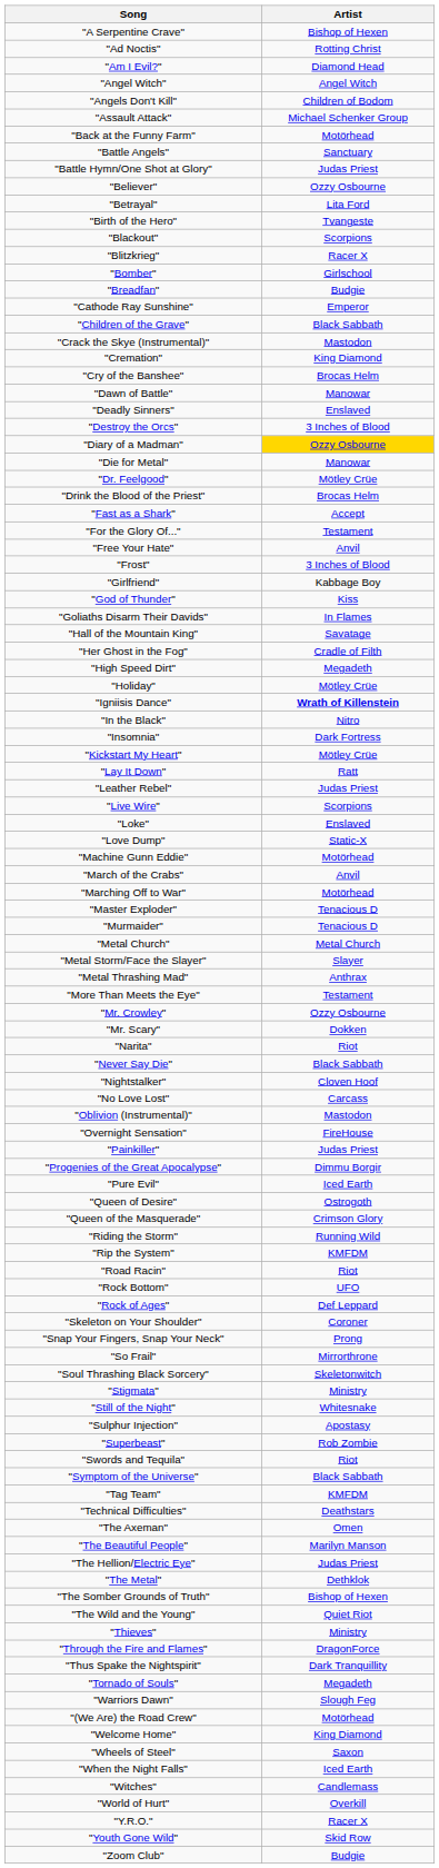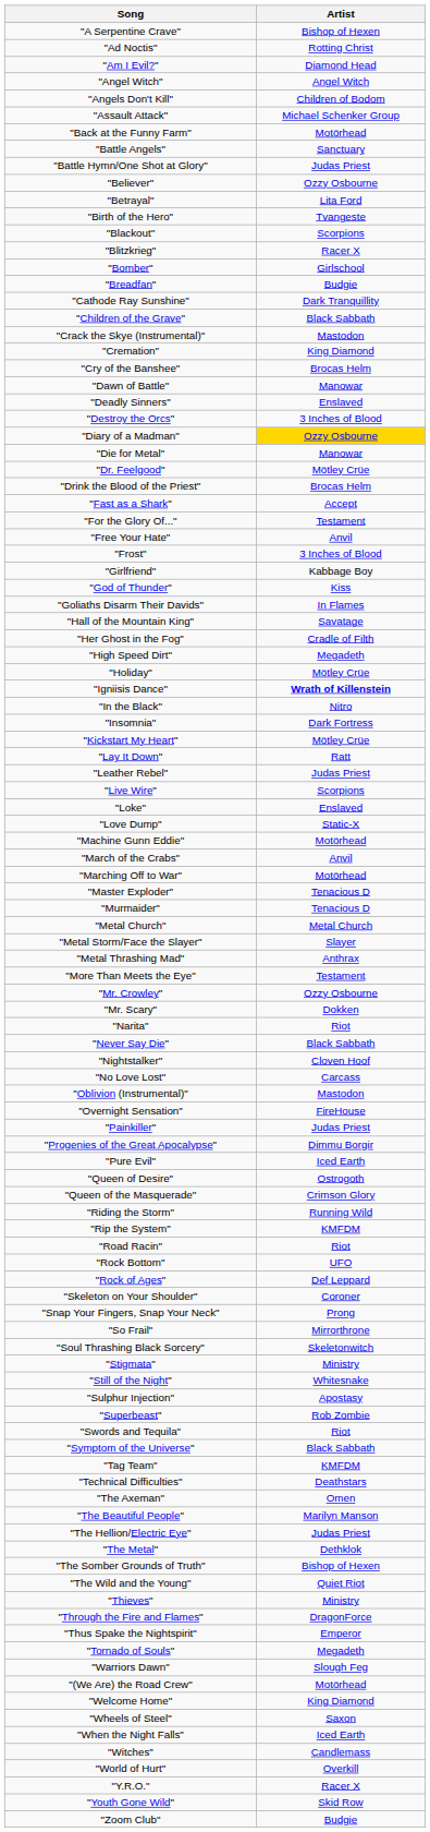 <table class="wikitable sortable mw-collapsible mw-collapsed" style="font-size:90%; text-align: center; float: left; width: 45%">
 <tr>
 <th>Song</th>
 <th>Artist</th>
 </tr>
 <tr>
 <td>"A Serpentine Crave"</td>
 <td><a href='#'>Bishop of Hexen</a></td>
 </tr>
 <tr>
 <td>"Ad Noctis"</td>
 <td><a href='#'>Rotting Christ</a></td>
 </tr>
 <tr>
 <td>"<a href='#'>Am I Evil?</a>"</td>
 <td><a href='#'>Diamond Head</a></td>
 </tr>
 <tr>
 <td>"Angel Witch"</td>
 <td><a href='#'>Angel Witch</a></td>
 </tr>
 <tr>
 <td>"Angels Don't Kill"</td>
 <td><a href='#'>Children of Bodom</a></td>
 </tr>
 <tr>
 <td>"Assault Attack"</td>
 <td><a href='#'>Michael Schenker Group</a></td>
 </tr>
 <tr>
 <td>"Back at the Funny Farm"</td>
 <td><a href='#'>Motörhead</a></td>
 </tr>
 <tr>
 <td>"Battle Angels"</td>
 <td><a href='#'>Sanctuary</a></td>
 </tr>
 <tr>
 <td>"Battle Hymn/One Shot at Glory"</td>
 <td><a href='#'>Judas Priest</a></td>
 </tr>
 <tr>
 <td>"Believer"</td>
 <td><a href='#'>Ozzy Osbourne</a></td>
 </tr>
 <tr>
 <td>"Betrayal"</td>
 <td><a href='#'>Lita Ford</a></td>
 </tr>
 <tr>
 <td>"Birth of the Hero"</td>
 <td><a href='#'>Tvangeste</a></td>
 </tr>
 <tr>
 <td>"Blackout"</td>
 <td><a href='#'>Scorpions</a></td>
 </tr>
 <tr>
 <td>"Blitzkrieg"</td>
 <td><a href='#'>Racer X</a></td>
 </tr>
 <tr>
 <td>"<a href='#'>Bomber</a>"</td>
 <td><a href='#'>Girlschool</a></td>
 </tr>
 <tr>
 <td>"<a href='#'>Breadfan</a>"</td>
 <td><a href='#'>Budgie</a></td>
 </tr>
 <tr>
 <td>"Cathode Ray Sunshine"</td>
-<td><a href='#'>Emperor</a></td>
+<td><a href='#'>Dark Tranquillity</a></td>
 </tr>
 <tr>
 <td>"<a href='#'>Children of the Grave</a>"</td>
 <td><a href='#'>Black Sabbath</a></td>
 </tr>
 <tr>
 <td>"Crack the Skye (Instrumental)"</td>
 <td><a href='#'>Mastodon</a></td>
 </tr>
 <tr>
 <td>"Cremation"</td>
 <td><a href='#'>King Diamond</a></td>
 </tr>
 <tr>
 <td>"Cry of the Banshee"</td>
 <td><a href='#'>Brocas Helm</a></td>
 </tr>
 <tr>
 <td>"Dawn of Battle"</td>
 <td><a href='#'>Manowar</a></td>
 </tr>
 <tr>
 <td>"Deadly Sinners"</td>
 <td><a href='#'>Enslaved</a></td>
 </tr>
 <tr>
 <td>"<a href='#'>Destroy the Orcs</a>"</td>
 <td><a href='#'>3 Inches of Blood</a></td>
 </tr>
 <tr>
 <td>"Diary of a Madman"</td>
 <td style="background: gold;"><a href='#'>Ozzy Osbourne</a></td>
 </tr>
 <tr>
 <td>"Die for Metal"</td>
 <td><a href='#'>Manowar</a></td>
 </tr>
 <tr>
 <td>"<a href='#'>Dr. Feelgood</a>"</td>
 <td><a href='#'>Mötley Crüe</a></td>
 </tr>
 <tr>
 <td>"Drink the Blood of the Priest"</td>
 <td><a href='#'>Brocas Helm</a></td>
 </tr>
 <tr>
 <td>"<a href='#'>Fast as a Shark</a>"</td>
 <td><a href='#'>Accept</a></td>
 </tr>
 <tr>
 <td>"For the Glory Of..."</td>
 <td><a href='#'>Testament</a></td>
 </tr>
 <tr>
 <td>"Free Your Hate"</td>
 <td><a href='#'>Anvil</a></td>
 </tr>
 <tr>
 <td>"Frost"</td>
 <td><a href='#'>3 Inches of Blood</a></td>
 </tr>
 <tr>
 <td>"Girlfriend"</td>
 <td>Kabbage Boy</td>
 </tr>
 <tr>
 <td>"<a href='#'>God of Thunder</a>"</td>
 <td><a href='#'>Kiss</a></td>
 </tr>
 <tr>
 <td>"Goliaths Disarm Their Davids"</td>
 <td><a href='#'>In Flames</a></td>
 </tr>
 <tr>
 <td>"Hall of the Mountain King"</td>
 <td><a href='#'>Savatage</a></td>
 </tr>
 <tr>
 <td>"Her Ghost in the Fog"</td>
 <td><a href='#'>Cradle of Filth</a></td>
 </tr>
 <tr>
 <td>"High Speed Dirt"</td>
 <td><a href='#'>Megadeth</a></td>
 </tr>
 <tr>
 <td>"Holiday"</td>
 <td><a href='#'>Mötley Crüe</a></td>
 </tr>
 <tr>
 <td>"Igniisis Dance"</td>
 <td><strong><a href='#'>Wrath of Killenstein</a></strong></td>
 </tr>
 <tr>
 <td>"In the Black"</td>
 <td><a href='#'>Nitro</a></td>
 </tr>
 <tr>
 <td>"Insomnia"</td>
 <td><a href='#'>Dark Fortress</a></td>
 </tr>
 <tr>
 <td>"<a href='#'>Kickstart My Heart</a>"</td>
 <td><a href='#'>Mötley Crüe</a></td>
 </tr>
 <tr>
 <td>"<a href='#'>Lay It Down</a>"</td>
 <td><a href='#'>Ratt</a></td>
 </tr>
 <tr>
 <td>"Leather Rebel"</td>
 <td><a href='#'>Judas Priest</a></td>
 </tr>
 <tr>
 <td>"<a href='#'>Live Wire</a>"</td>
 <td><a href='#'>Scorpions</a></td>
 </tr>
 <tr>
 <td>"Loke"</td>
 <td><a href='#'>Enslaved</a></td>
 </tr>
 <tr>
 <td>"Love Dump"</td>
 <td><a href='#'>Static-X</a></td>
 </tr>
 <tr>
 <td>"Machine Gunn Eddie"</td>
 <td><a href='#'>Motörhead</a></td>
 </tr>
 <tr>
 <td>"March of the Crabs"</td>
 <td><a href='#'>Anvil</a></td>
 </tr>
 <tr>
 <td>"Marching Off to War"</td>
 <td><a href='#'>Motörhead</a></td>
 </tr>
 <tr>
 <td>"Master Exploder"</td>
 <td><a href='#'>Tenacious D</a></td>
 </tr>
 <tr>
 <td>"Murmaider"</td>
 <td><a href='#'>Tenacious D</a></td>
 </tr>
 <tr>
 <td>"Metal Church"</td>
 <td><a href='#'>Metal Church</a></td>
 </tr>
 <tr>
 <td>"Metal Storm/Face the Slayer"</td>
 <td><a href='#'>Slayer</a></td>
 </tr>
 <tr>
 <td>"Metal Thrashing Mad"</td>
 <td><a href='#'>Anthrax</a></td>
 </tr>
 <tr>
 <td>"More Than Meets the Eye"</td>
 <td><a href='#'>Testament</a></td>
 </tr>
 <tr>
 <td>"<a href='#'>Mr. Crowley</a>"</td>
 <td><a href='#'>Ozzy Osbourne</a></td>
 </tr>
 <tr>
 <td>"Mr. Scary"</td>
 <td><a href='#'>Dokken</a></td>
 </tr>
 <tr>
 <td>"Narita"</td>
 <td><a href='#'>Riot</a></td>
 </tr>
 <tr>
 <td>"<a href='#'>Never Say Die</a>"</td>
 <td><a href='#'>Black Sabbath</a></td>
 </tr>
 <tr>
 <td>"Nightstalker"</td>
 <td><a href='#'>Cloven Hoof</a></td>
 </tr>
 <tr>
 <td>"No Love Lost"</td>
 <td><a href='#'>Carcass</a></td>
 </tr>
 <tr>
 <td>"<a href='#'>Oblivion</a> (Instrumental)"</td>
 <td><a href='#'>Mastodon</a></td>
 </tr>
 <tr>
 <td>"Overnight Sensation"</td>
 <td><a href='#'>FireHouse</a></td>
 </tr>
 <tr>
 <td>"<a href='#'>Painkiller</a>"</td>
 <td><a href='#'>Judas Priest</a></td>
 </tr>
 <tr>
 <td>"<a href='#'>Progenies of the Great Apocalypse</a>"</td>
 <td><a href='#'>Dimmu Borgir</a></td>
 </tr>
 <tr>
 <td>"Pure Evil"</td>
 <td><a href='#'>Iced Earth</a></td>
 </tr>
 <tr>
 <td>"Queen of Desire"</td>
 <td><a href='#'>Ostrogoth</a></td>
 </tr>
 <tr>
 <td>"Queen of the Masquerade"</td>
 <td><a href='#'>Crimson Glory</a></td>
 </tr>
 <tr>
 <td>"Riding the Storm"</td>
 <td><a href='#'>Running Wild</a></td>
 </tr>
 <tr>
 <td>"Rip the System"</td>
 <td><a href='#'>KMFDM</a></td>
 </tr>
 <tr>
 <td>"Road Racin"</td>
 <td><a href='#'>Riot</a></td>
 </tr>
 <tr>
 <td>"Rock Bottom"</td>
 <td><a href='#'>UFO</a></td>
 </tr>
 <tr>
 <td>"<a href='#'>Rock of Ages</a>"</td>
 <td><a href='#'>Def Leppard</a></td>
 </tr>
 <tr>
 <td>"Skeleton on Your Shoulder"</td>
 <td><a href='#'>Coroner</a></td>
 </tr>
 <tr>
 <td>"Snap Your Fingers, Snap Your Neck"</td>
 <td><a href='#'>Prong</a></td>
 </tr>
 <tr>
 <td>"So Frail"</td>
 <td><a href='#'>Mirrorthrone</a></td>
 </tr>
 <tr>
 <td>"Soul Thrashing Black Sorcery"</td>
 <td><a href='#'>Skeletonwitch</a></td>
 </tr>
 <tr>
 <td>"<a href='#'>Stigmata</a>"</td>
 <td><a href='#'>Ministry</a></td>
 </tr>
 <tr>
 <td>"<a href='#'>Still of the Night</a>"</td>
 <td><a href='#'>Whitesnake</a></td>
 </tr>
 <tr>
 <td>"Sulphur Injection"</td>
 <td><a href='#'>Apostasy</a></td>
 </tr>
 <tr>
 <td>"<a href='#'>Superbeast</a>"</td>
 <td><a href='#'>Rob Zombie</a></td>
 </tr>
 <tr>
 <td>"Swords and Tequila"</td>
 <td><a href='#'>Riot</a></td>
 </tr>
 <tr>
 <td>"<a href='#'>Symptom of the Universe</a>"</td>
 <td><a href='#'>Black Sabbath</a></td>
 </tr>
 <tr>
 <td>"Tag Team"</td>
 <td><a href='#'>KMFDM</a></td>
 </tr>
 <tr>
 <td>"Technical Difficulties"</td>
 <td><a href='#'>Deathstars</a></td>
 </tr>
 <tr>
 <td>"The Axeman"</td>
 <td><a href='#'>Omen</a></td>
 </tr>
 <tr>
 <td>"<a href='#'>The Beautiful People</a>"</td>
 <td><a href='#'>Marilyn Manson</a></td>
 </tr>
 <tr>
 <td>"The Hellion/<a href='#'>Electric Eye</a>"</td>
 <td><a href='#'>Judas Priest</a></td>
 </tr>
 <tr>
 <td>"<a href='#'>The Metal</a>"</td>
 <td><a href='#'>Dethklok</a></td>
 </tr>
 <tr>
 <td>"The Somber Grounds of Truth"</td>
 <td><a href='#'>Bishop of Hexen</a></td>
 </tr>
 <tr>
 <td>"The Wild and the Young"</td>
 <td><a href='#'>Quiet Riot</a></td>
 </tr>
 <tr>
 <td>"<a href='#'>Thieves</a>"</td>
 <td><a href='#'>Ministry</a></td>
 </tr>
 <tr>
 <td>"<a href='#'>Through the Fire and Flames</a>"</td>
 <td><a href='#'>DragonForce</a></td>
 </tr>
 <tr>
 <td>"Thus Spake the Nightspirit"</td>
-<td><a href='#'>Dark Tranquillity</a></td>
+<td><a href='#'>Emperor</a></td>
 </tr>
 <tr>
 <td>"<a href='#'>Tornado of Souls</a>"</td>
 <td><a href='#'>Megadeth</a></td>
 </tr>
 <tr>
 <td>"Warriors Dawn"</td>
 <td><a href='#'>Slough Feg</a></td>
 </tr>
 <tr>
 <td>"(We Are) the Road Crew"</td>
 <td><a href='#'>Motörhead</a></td>
 </tr>
 <tr>
 <td>"Welcome Home"</td>
 <td><a href='#'>King Diamond</a></td>
 </tr>
 <tr>
 <td>"Wheels of Steel"</td>
 <td><a href='#'>Saxon</a></td>
 </tr>
 <tr>
 <td>"When the Night Falls"</td>
 <td><a href='#'>Iced Earth</a></td>
 </tr>
 <tr>
 <td>"Witches"</td>
 <td><a href='#'>Candlemass</a></td>
 </tr>
 <tr>
 <td>"World of Hurt"</td>
 <td><a href='#'>Overkill</a></td>
 </tr>
 <tr>
 <td>"Y.R.O."</td>
 <td><a href='#'>Racer X</a></td>
 </tr>
 <tr>
 <td>"<a href='#'>Youth Gone Wild</a>"</td>
 <td><a href='#'>Skid Row</a></td>
 </tr>
 <tr>
 <td>"Zoom Club"</td>
 <td><a href='#'>Budgie</a></td>
 </tr>
 </table>
